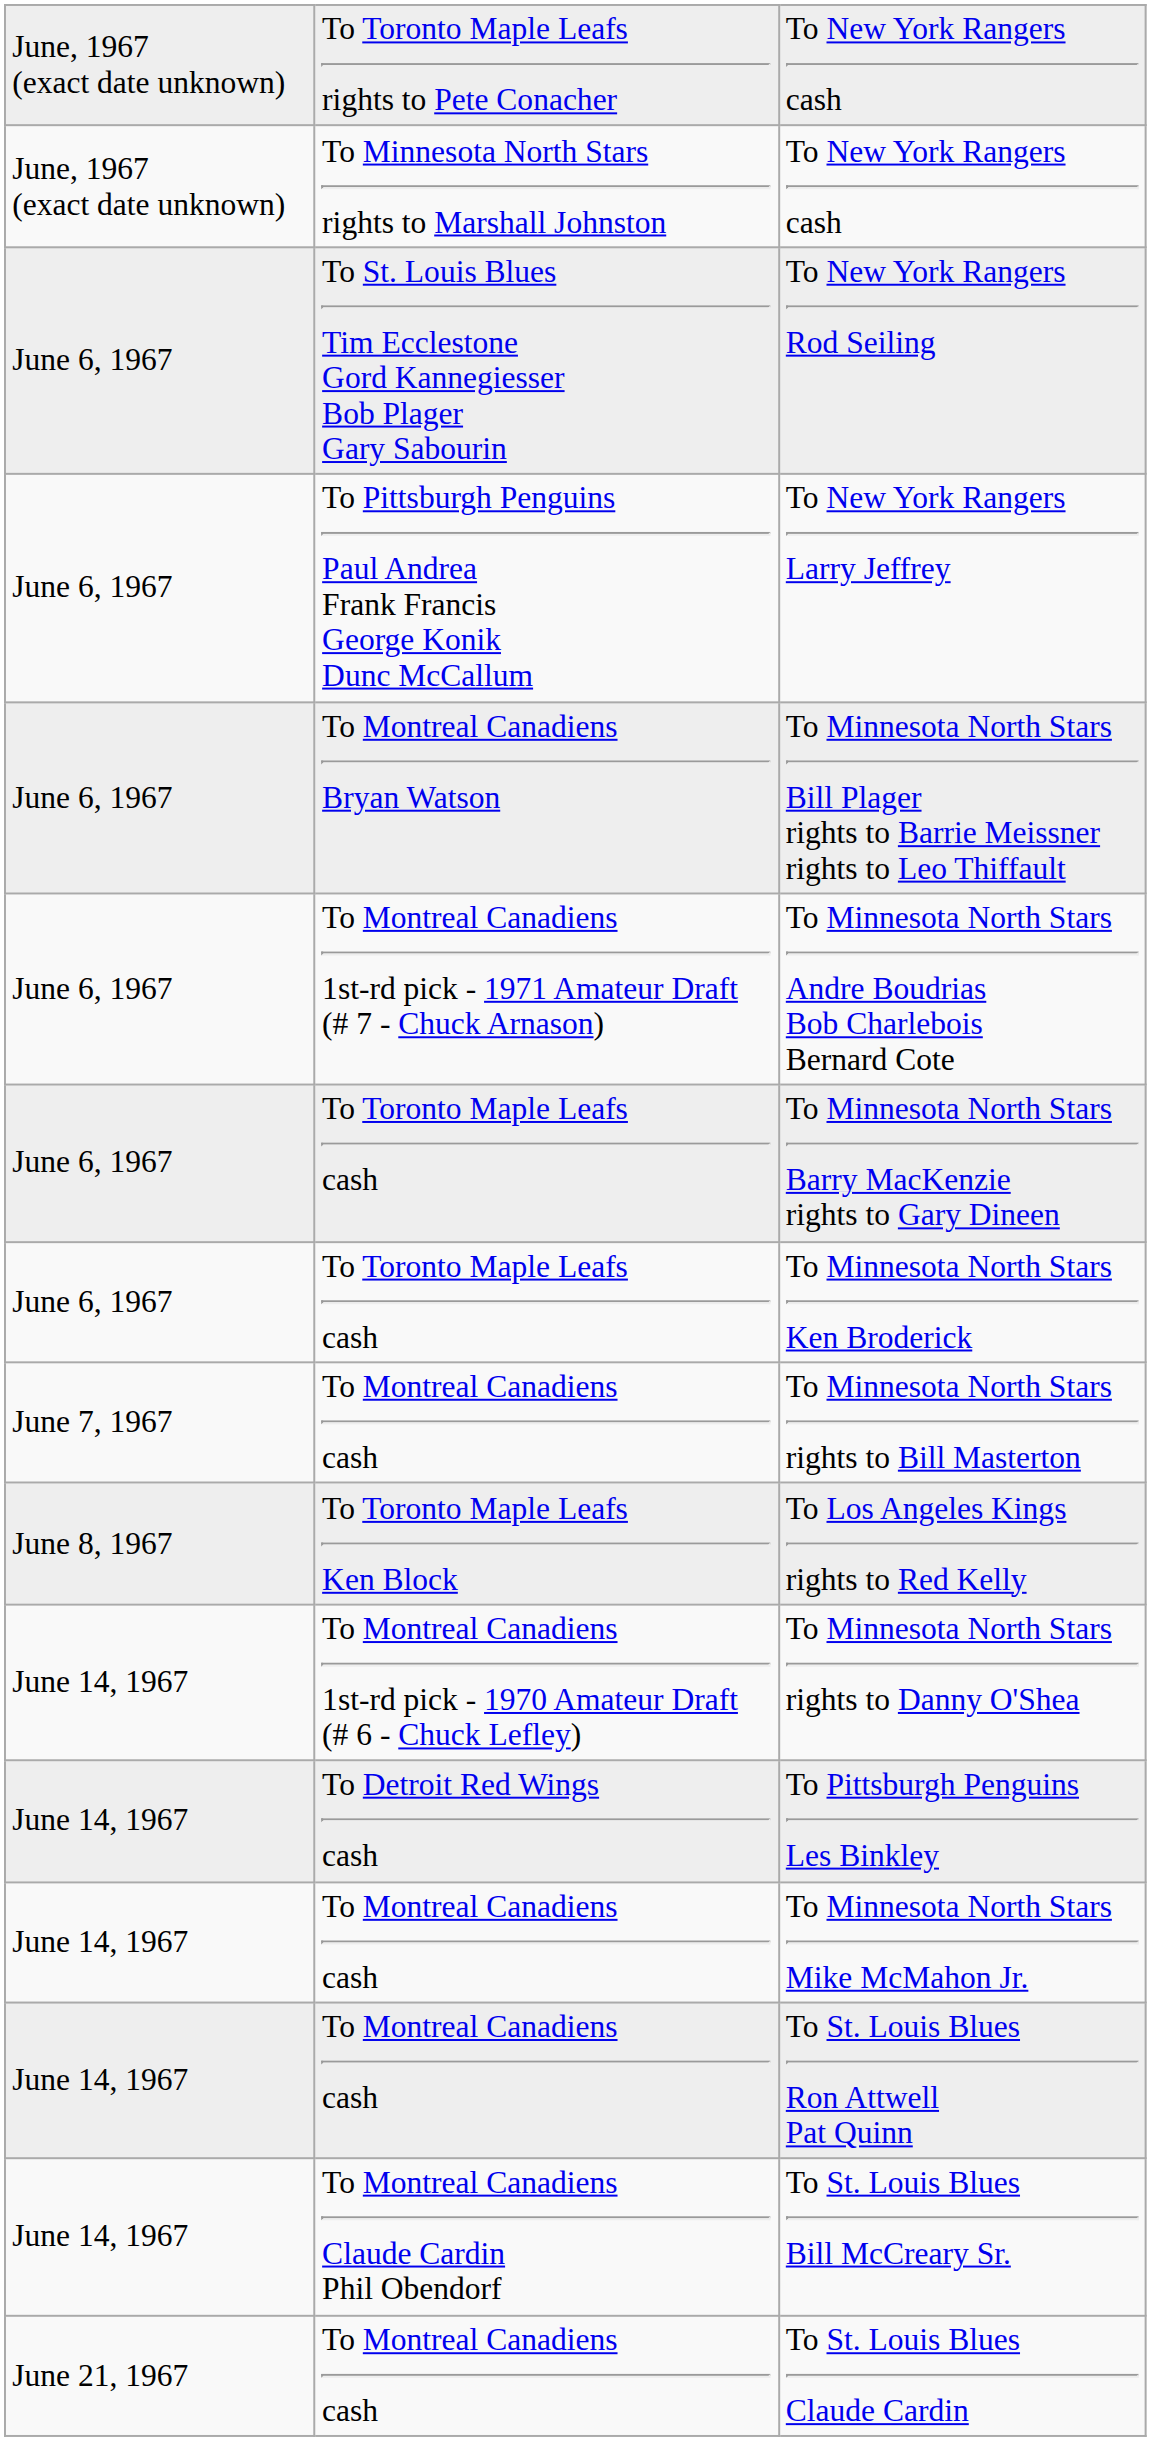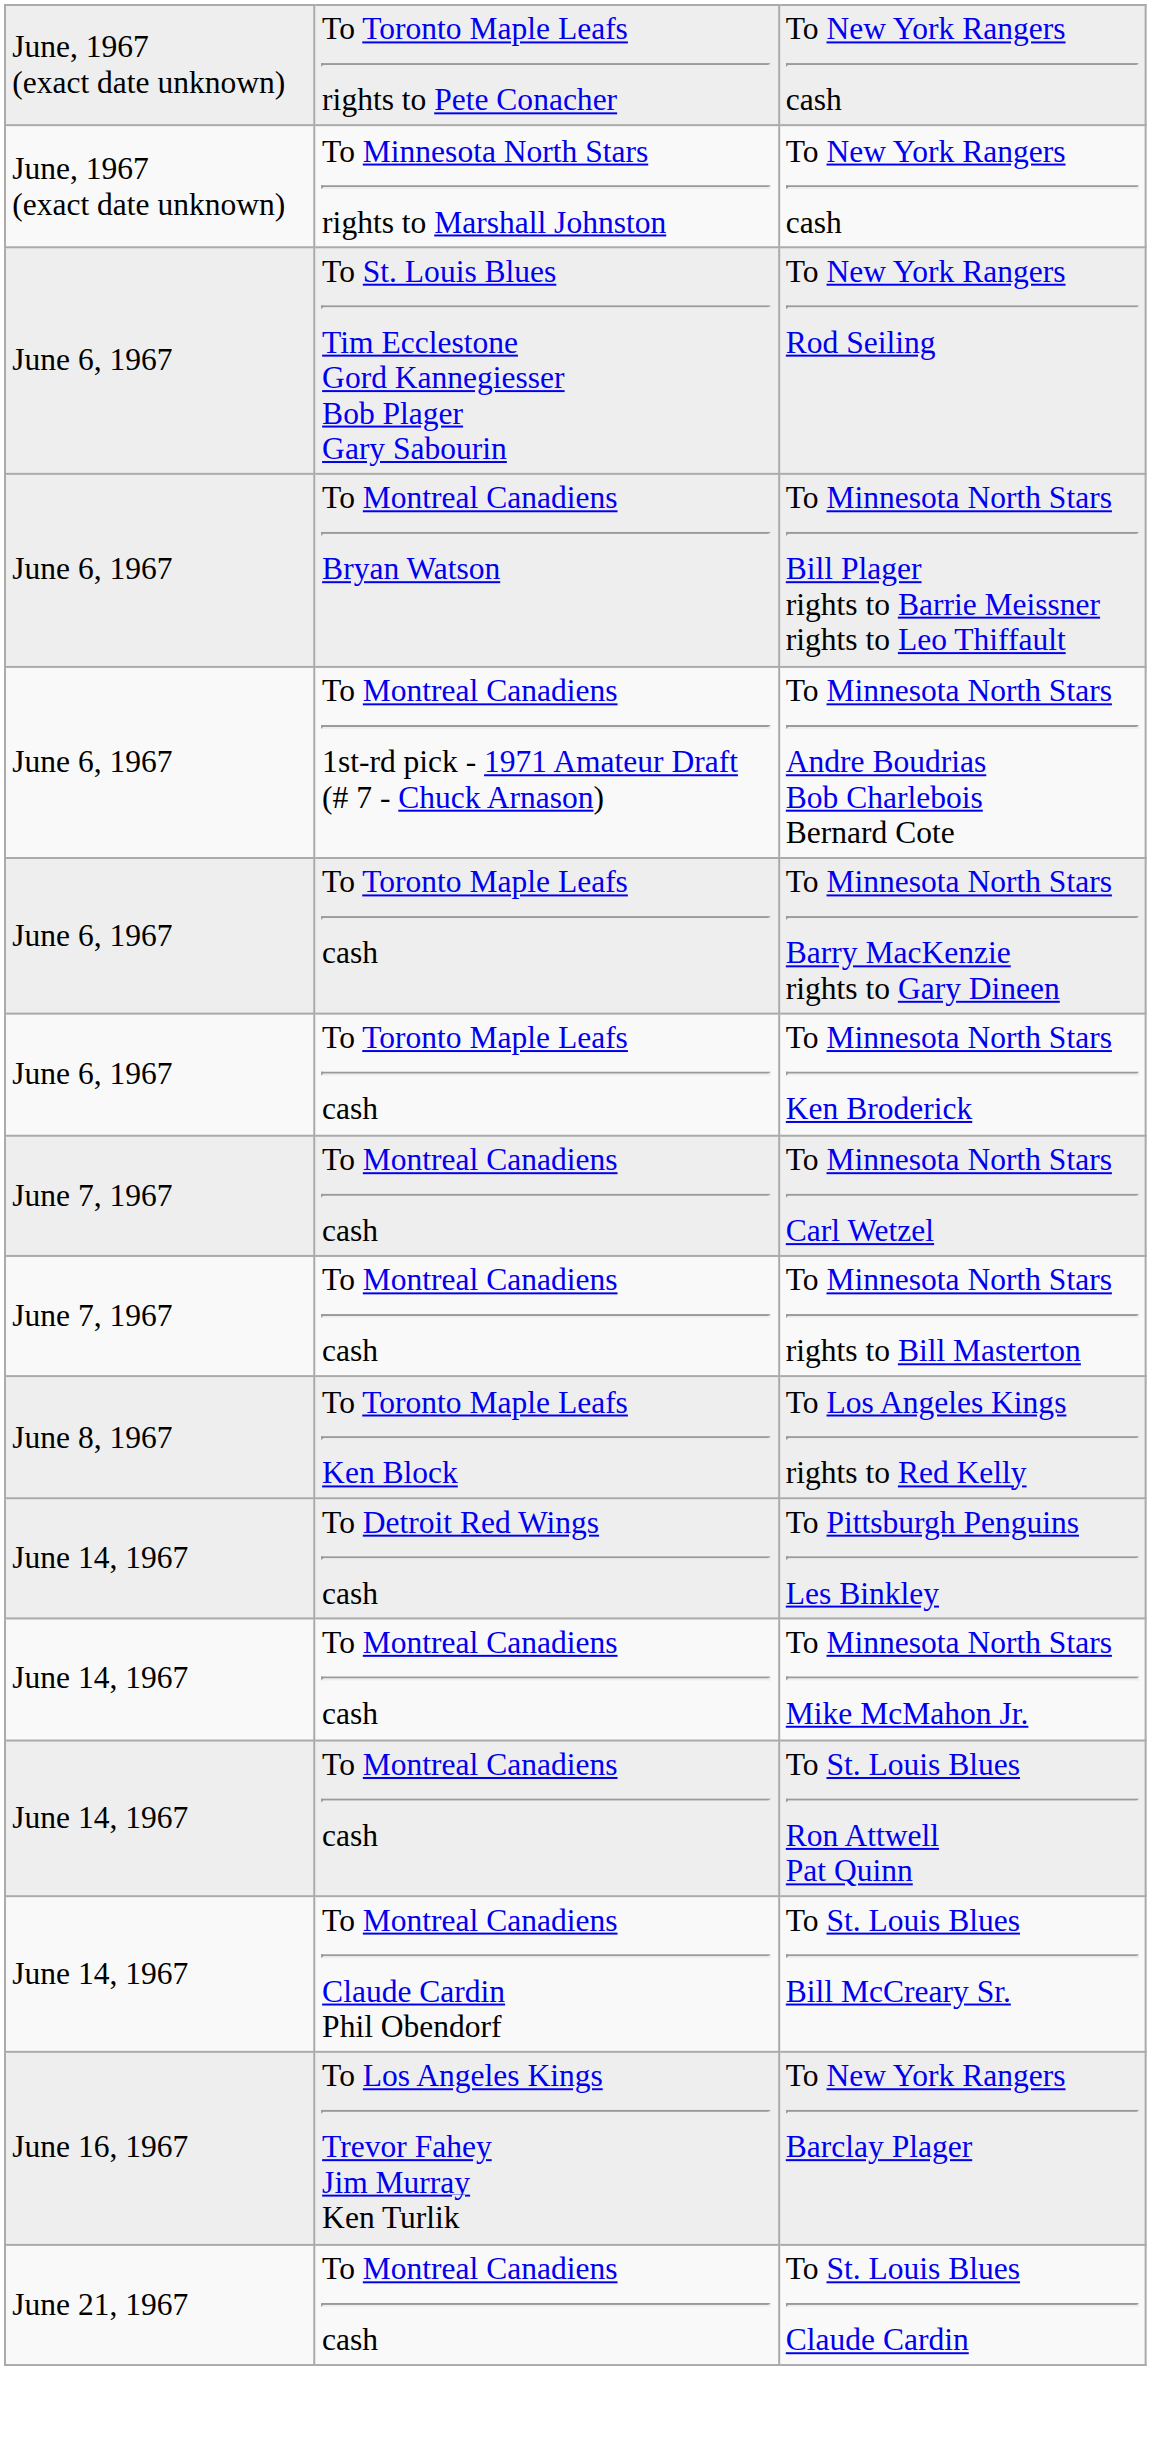 <table class="wikitable" style="border:1px solid #999; width:580px;">
 <tr style="background:#eee;">
 <td>June, 1967<br>(exact date unknown)</td>
 <td valign="top">To <a href='#'>Toronto Maple Leafs</a><hr>rights to <a href='#'>Pete Conacher</a></td>
 <td valign="top">To <a href='#'>New York Rangers</a><hr>cash</td>
 </tr>
 <tr>
 <td>June, 1967<br>(exact date unknown)</td>
 <td valign="top">To <a href='#'>Minnesota North Stars</a><hr>rights to <a href='#'>Marshall Johnston</a></td>
 <td valign="top">To <a href='#'>New York Rangers</a><hr>cash</td>
 </tr>
 <tr style="background:#eee;">
 <td>June 6, 1967</td>
 <td valign="top">To <a href='#'>St. Louis Blues</a><hr><a href='#'>Tim Ecclestone</a><br><a href='#'>Gord Kannegiesser</a><br><a href='#'>Bob Plager</a><br><a href='#'>Gary Sabourin</a></td>
 <td valign="top">To <a href='#'>New York Rangers</a> <hr><a href='#'>Rod Seiling</a></td>
-</tr>
-<tr>
-<td>June 6, 1967</td>
-<td valign="top">To <a href='#'>Pittsburgh Penguins</a><hr><a href='#'>Paul Andrea</a><br>Frank Francis<br><a href='#'>George Konik</a><br><a href='#'>Dunc McCallum</a></td>
-<td valign="top">To <a href='#'>New York Rangers</a><hr><a href='#'>Larry Jeffrey</a></td>
 </tr>
 <tr style="background:#eee;">
 <td>June 6, 1967</td>
 <td valign="top">To <a href='#'>Montreal Canadiens</a><hr><a href='#'>Bryan Watson</a></td>
 <td valign="top">To <a href='#'>Minnesota North Stars</a><hr><a href='#'>Bill Plager</a><br>rights to <a href='#'>Barrie Meissner</a><br>rights to <a href='#'>Leo Thiffault</a></td>
 </tr>
 <tr>
 <td>June 6, 1967</td>
 <td valign="top">To <a href='#'>Montreal Canadiens</a><hr>1st-rd pick - <a href='#'>1971 Amateur Draft</a><br>(# 7 - <a href='#'>Chuck Arnason</a>)</td>
 <td valign="top">To <a href='#'>Minnesota North Stars</a><hr><a href='#'>Andre Boudrias</a><br><a href='#'>Bob Charlebois</a><br>Bernard Cote</td>
 </tr>
 <tr style="background:#eee;">
 <td>June 6, 1967</td>
 <td valign="top">To <a href='#'>Toronto Maple Leafs</a><hr>cash</td>
 <td valign="top">To <a href='#'>Minnesota North Stars</a><hr><a href='#'>Barry MacKenzie</a><br>rights to <a href='#'>Gary Dineen</a></td>
 </tr>
 <tr>
 <td>June 6, 1967</td>
 <td valign="top">To <a href='#'>Toronto Maple Leafs</a><hr>cash</td>
 <td valign="top">To <a href='#'>Minnesota North Stars</a><hr><a href='#'>Ken Broderick</a></td>
 </tr>
+<tr style="background:#eee;">
+<td>June 7, 1967</td>
+<td valign="top">To <a href='#'>Montreal Canadiens</a><hr>cash</td>
+<td valign="top">To <a href='#'>Minnesota North Stars</a><hr><a href='#'>Carl Wetzel</a></td>
+</tr>
 <tr>
 <td>June 7, 1967</td>
 <td valign="top">To <a href='#'>Montreal Canadiens</a><hr>cash</td>
 <td valign="top">To <a href='#'>Minnesota North Stars</a><hr>rights to <a href='#'>Bill Masterton</a></td>
 </tr>
 <tr style="background:#eee;">
 <td>June 8, 1967</td>
 <td valign="top">To <a href='#'>Toronto Maple Leafs</a><hr><a href='#'>Ken Block</a></td>
 <td valign="top">To <a href='#'>Los Angeles Kings</a><hr>rights to <a href='#'>Red Kelly</a></td>
-</tr>
-<tr>
-<td>June 14, 1967</td>
-<td valign="top">To <a href='#'>Montreal Canadiens</a><hr>1st-rd pick - <a href='#'>1970 Amateur Draft</a><br>(# 6 - <a href='#'>Chuck Lefley</a>)</td>
-<td valign="top">To <a href='#'>Minnesota North Stars</a><hr>rights to <a href='#'>Danny O'Shea</a></td>
 </tr>
 <tr style="background:#eee;">
 <td>June 14, 1967</td>
 <td valign="top">To <a href='#'>Detroit Red Wings</a><hr>cash</td>
 <td valign="top">To <a href='#'>Pittsburgh Penguins</a><hr><a href='#'>Les Binkley</a></td>
 </tr>
 <tr>
 <td>June 14, 1967</td>
 <td valign="top">To <a href='#'>Montreal Canadiens</a><hr>cash</td>
 <td valign="top">To <a href='#'>Minnesota North Stars</a> <hr><a href='#'>Mike McMahon Jr.</a></td>
 </tr>
 <tr style="background:#eee;">
 <td>June 14, 1967</td>
 <td valign="top">To <a href='#'>Montreal Canadiens</a><hr>cash</td>
 <td valign="top">To <a href='#'>St. Louis Blues</a><hr><a href='#'>Ron Attwell</a><br><a href='#'>Pat Quinn</a></td>
 </tr>
 <tr>
 <td>June 14, 1967</td>
 <td valign="top">To <a href='#'>Montreal Canadiens</a><hr><a href='#'>Claude Cardin</a><br>Phil Obendorf</td>
 <td valign="top">To <a href='#'>St. Louis Blues</a><hr><a href='#'>Bill McCreary Sr.</a></td>
 </tr>
+<tr style="background:#eee;">
+<td>June 16, 1967</td>
+<td valign="top">To <a href='#'>Los Angeles Kings</a><hr><a href='#'>Trevor Fahey</a><br><a href='#'>Jim Murray</a><br>Ken Turlik</td>
+<td valign="top">To <a href='#'>New York Rangers</a><hr><a href='#'>Barclay Plager</a></td>
+</tr>
 <tr>
 <td>June 21, 1967</td>
 <td valign="top">To <a href='#'>Montreal Canadiens</a><hr>cash</td>
 <td valign="top">To <a href='#'>St. Louis Blues</a><hr><a href='#'>Claude Cardin</a></td>
 </tr>
 </table>
